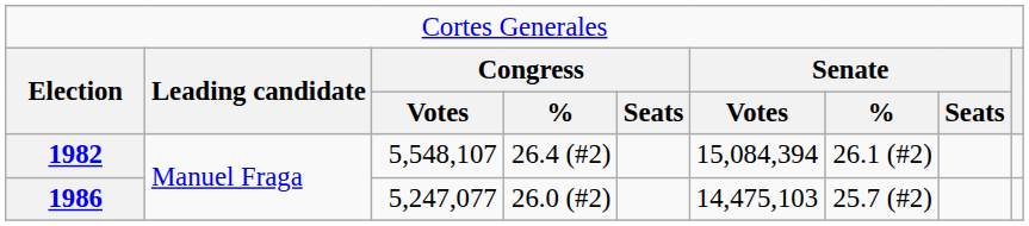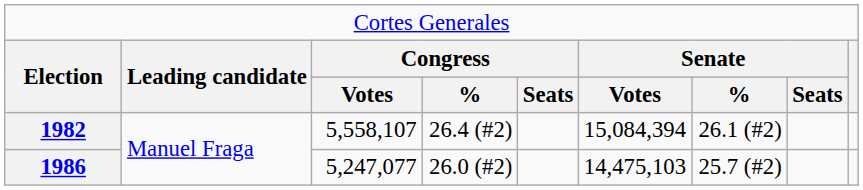 <table class="wikitable" style="text-align:right;">
 <tr>
 <td colspan="9" align="center"><a href='#'>Cortes Generales</a></td>
 </tr>
 <tr>
 <th rowspan="2" style="width:75px;">Election</th>
 <th rowspan="2">Leading candidate</th>
 <th colspan="3">Congress</th>
 <th colspan="3">Senate</th>
 <th rowspan="2"></th>
 </tr>
 <tr>
 <th style="width:70px;">Votes</th>
 <th style="width:60px;">%</th>
 <th>Seats</th>
 <th style="width:70px;">Votes</th>
 <th style="width:60px;">%</th>
 <th>Seats</th>
 </tr>
 <tr>
 <th><a href='#'>1982</a></th>
 <td rowspan="2" style="text-align:left;"><a href='#'>Manuel Fraga</a></td>
-<td>5,548,107</td>
+<td>5,558,107</td>
 <td>26.4 (#2)</td>
 <td></td>
 <td>15,084,394</td>
 <td>26.1 (#2)</td>
 <td></td>
 <td></td>
 </tr>
 <tr>
 <th><a href='#'>1986</a></th>
 <td>5,247,077</td>
 <td>26.0 (#2)</td>
 <td></td>
 <td>14,475,103</td>
 <td>25.7 (#2)</td>
 <td></td>
 <td></td>
 </tr>
 </table>
